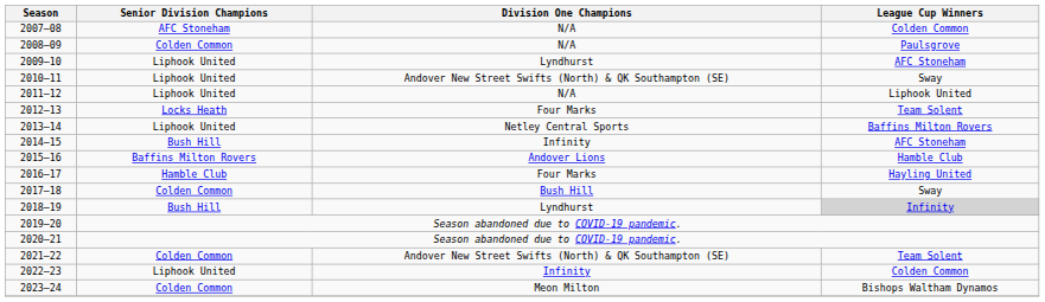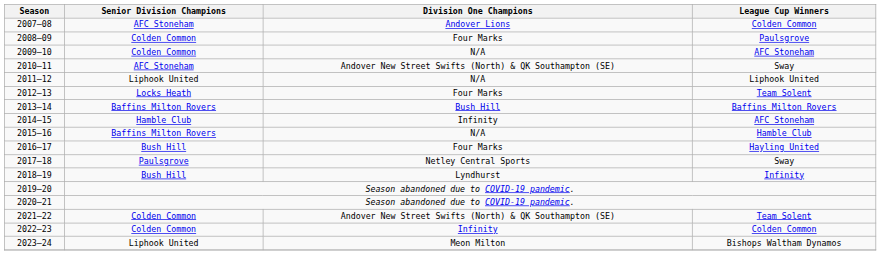 <table class="wikitable" style="text-align: center; width: 100%; font-size: 12px">
 <tr>
 <th>Season</th>
 <th>Senior Division Champions</th>
 <th>Division One Champions</th>
 <th>League Cup Winners</th>
 </tr>
 <tr>
 <td>2007–08 </td>
 <td><a href='#'>AFC Stoneham</a></td>
-<td>N/A</td>
+<td><a href='#'>Andover Lions</a></td>
 <td><a href='#'>Colden Common</a></td>
 </tr>
 <tr>
 <td>2008–09 </td>
 <td><a href='#'>Colden Common</a></td>
-<td>N/A</td>
+<td>Four Marks</td>
 <td><a href='#'>Paulsgrove</a></td>
 </tr>
 <tr>
 <td>2009–10 </td>
-<td>Liphook United</td>
-<td>Lyndhurst</td>
+<td><a href='#'>Colden Common</a></td>
+<td>N/A</td>
 <td><a href='#'>AFC Stoneham</a></td>
 </tr>
 <tr>
 <td>2010–11 </td>
-<td>Liphook United</td>
+<td><a href='#'>AFC Stoneham</a></td>
 <td>Andover New Street Swifts (North) & QK Southampton (SE)</td>
 <td>Sway</td>
 </tr>
 <tr>
 <td>2011–12 </td>
 <td>Liphook United</td>
 <td>N/A</td>
 <td>Liphook United</td>
 </tr>
 <tr>
 <td>2012–13 </td>
 <td><a href='#'>Locks Heath</a></td>
 <td>Four Marks</td>
 <td><a href='#'>Team Solent</a></td>
 </tr>
 <tr>
 <td>2013–14 </td>
-<td>Liphook United</td>
-<td>Netley Central Sports</td>
+<td><a href='#'>Baffins Milton Rovers</a></td>
+<td><a href='#'>Bush Hill</a></td>
 <td><a href='#'>Baffins Milton Rovers</a></td>
 </tr>
 <tr>
 <td>2014–15 </td>
-<td><a href='#'>Bush Hill</a></td>
+<td><a href='#'>Hamble Club</a></td>
 <td>Infinity</td>
 <td><a href='#'>AFC Stoneham</a></td>
 </tr>
 <tr>
 <td>2015–16 </td>
 <td><a href='#'>Baffins Milton Rovers</a></td>
-<td><a href='#'>Andover Lions</a></td>
+<td>N/A</td>
 <td><a href='#'>Hamble Club</a></td>
 </tr>
 <tr>
 <td>2016–17 </td>
-<td><a href='#'>Hamble Club</a></td>
+<td><a href='#'>Bush Hill</a></td>
 <td>Four Marks</td>
 <td><a href='#'>Hayling United</a></td>
 </tr>
 <tr>
 <td>2017–18 </td>
-<td><a href='#'>Colden Common</a></td>
-<td><a href='#'>Bush Hill</a></td>
+<td><a href='#'>Paulsgrove</a></td>
+<td>Netley Central Sports</td>
 <td>Sway</td>
 </tr>
 <tr>
 <td>2018–19</td>
 <td><a href='#'>Bush Hill</a></td>
 <td>Lyndhurst</td>
-<td style="background: lightgrey;"><a href='#'>Infinity</a></td>
+<td><a href='#'>Infinity</a></td>
 </tr>
 <tr>
 <td>2019–20</td>
 <td colspan=3><em>Season abandoned due to <a href='#'>COVID-19 pandemic</a>.</em></td>
 </tr>
 <tr>
 <td>2020–21</td>
 <td colspan=3><em>Season abandoned due to <a href='#'>COVID-19 pandemic</a>.</em></td>
 </tr>
 <tr>
 <td>2021–22</td>
 <td><a href='#'>Colden Common</a></td>
 <td>Andover New Street Swifts (North) & QK Southampton (SE)</td>
 <td><a href='#'>Team Solent</a></td>
 </tr>
 <tr>
 <td>2022–23</td>
-<td>Liphook United</td>
+<td><a href='#'>Colden Common</a></td>
 <td><a href='#'>Infinity</a></td>
 <td><a href='#'>Colden Common</a></td>
 </tr>
 <tr>
 <td>2023–24</td>
-<td><a href='#'>Colden Common</a></td>
+<td>Liphook United</td>
 <td>Meon Milton</td>
 <td>Bishops Waltham Dynamos</td>
 </tr>
 <tr>
 </tr>
 </table>
